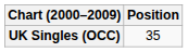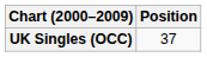 <table class="wikitable plainrowheaders" style="text-align:center">
 <tr>
 <th scope="col">Chart (2000–2009)</th>
 <th scope="col">Position</th>
 </tr>
 <tr>
 <th scope="row">UK Singles (OCC)</th>
-<td>35</td>
+<td>37</td>
 </tr>
 </table>
